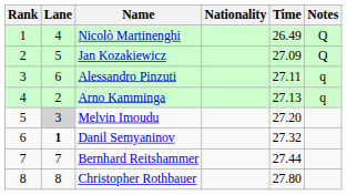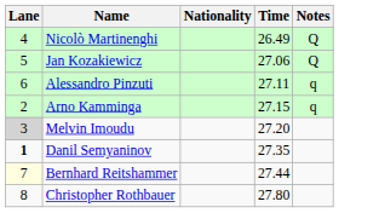 <table class="wikitable sortable" style="text-align:center">
 <tr>
-<th>Rank</th>
 <th>Lane</th>
 <th>Name</th>
 <th>Nationality</th>
 <th>Time</th>
 <th>Notes</th>
 </tr>
 <tr bgcolor=ccffcc>
-<td>1</td>
 <td>4</td>
 <td align=left><a href='#'>Nicolò Martinenghi</a></td>
 <td align=left></td>
 <td>26.49</td>
 <td>Q</td>
 </tr>
 <tr bgcolor=ccffcc>
-<td>2</td>
 <td>5</td>
 <td align=left><a href='#'>Jan Kozakiewicz</a></td>
 <td align=left></td>
-<td>27.09</td>
+<td>27.06</td>
 <td>Q</td>
 </tr>
 <tr bgcolor=ccffcc>
-<td>3</td>
 <td>6</td>
 <td align=left><a href='#'>Alessandro Pinzuti</a></td>
 <td align=left></td>
 <td>27.11</td>
 <td>q</td>
 </tr>
 <tr bgcolor=ccffcc>
-<td>4</td>
 <td>2</td>
 <td align=left><a href='#'>Arno Kamminga</a></td>
 <td align=left></td>
-<td>27.13</td>
+<td>27.15</td>
 <td>q</td>
 </tr>
 <tr>
-<td>5</td>
 <td style="background: lightgrey;">3</td>
 <td align=left><a href='#'>Melvin Imoudu</a></td>
 <td align=left></td>
 <td>27.20</td>
 <td></td>
 </tr>
 <tr>
-<td>6</td>
 <td><strong>1</strong></td>
 <td align=left><a href='#'>Danil Semyaninov</a></td>
 <td align=left></td>
-<td>27.32</td>
+<td>27.35</td>
 <td></td>
 </tr>
 <tr>
-<td>7</td>
-<td>7</td>
+<td style="background: lightyellow;">7</td>
 <td align=left><a href='#'>Bernhard Reitshammer</a></td>
 <td align=left></td>
 <td>27.44</td>
 <td></td>
 </tr>
 <tr>
 <td>8</td>
-<td>8</td>
 <td align=left><a href='#'>Christopher Rothbauer</a></td>
 <td align=left></td>
 <td>27.80</td>
 <td></td>
 </tr>
 </table>
